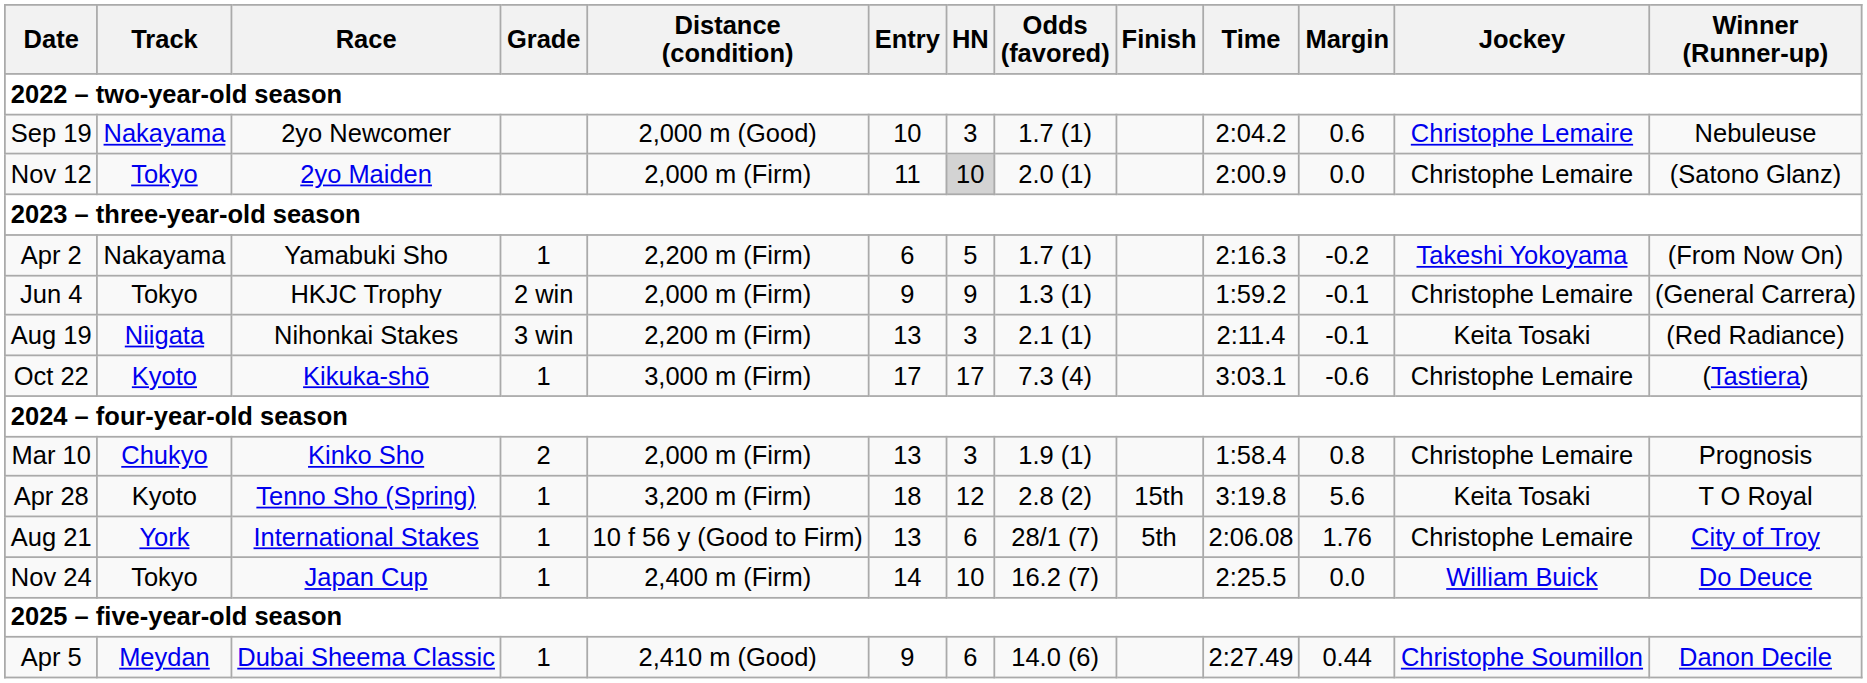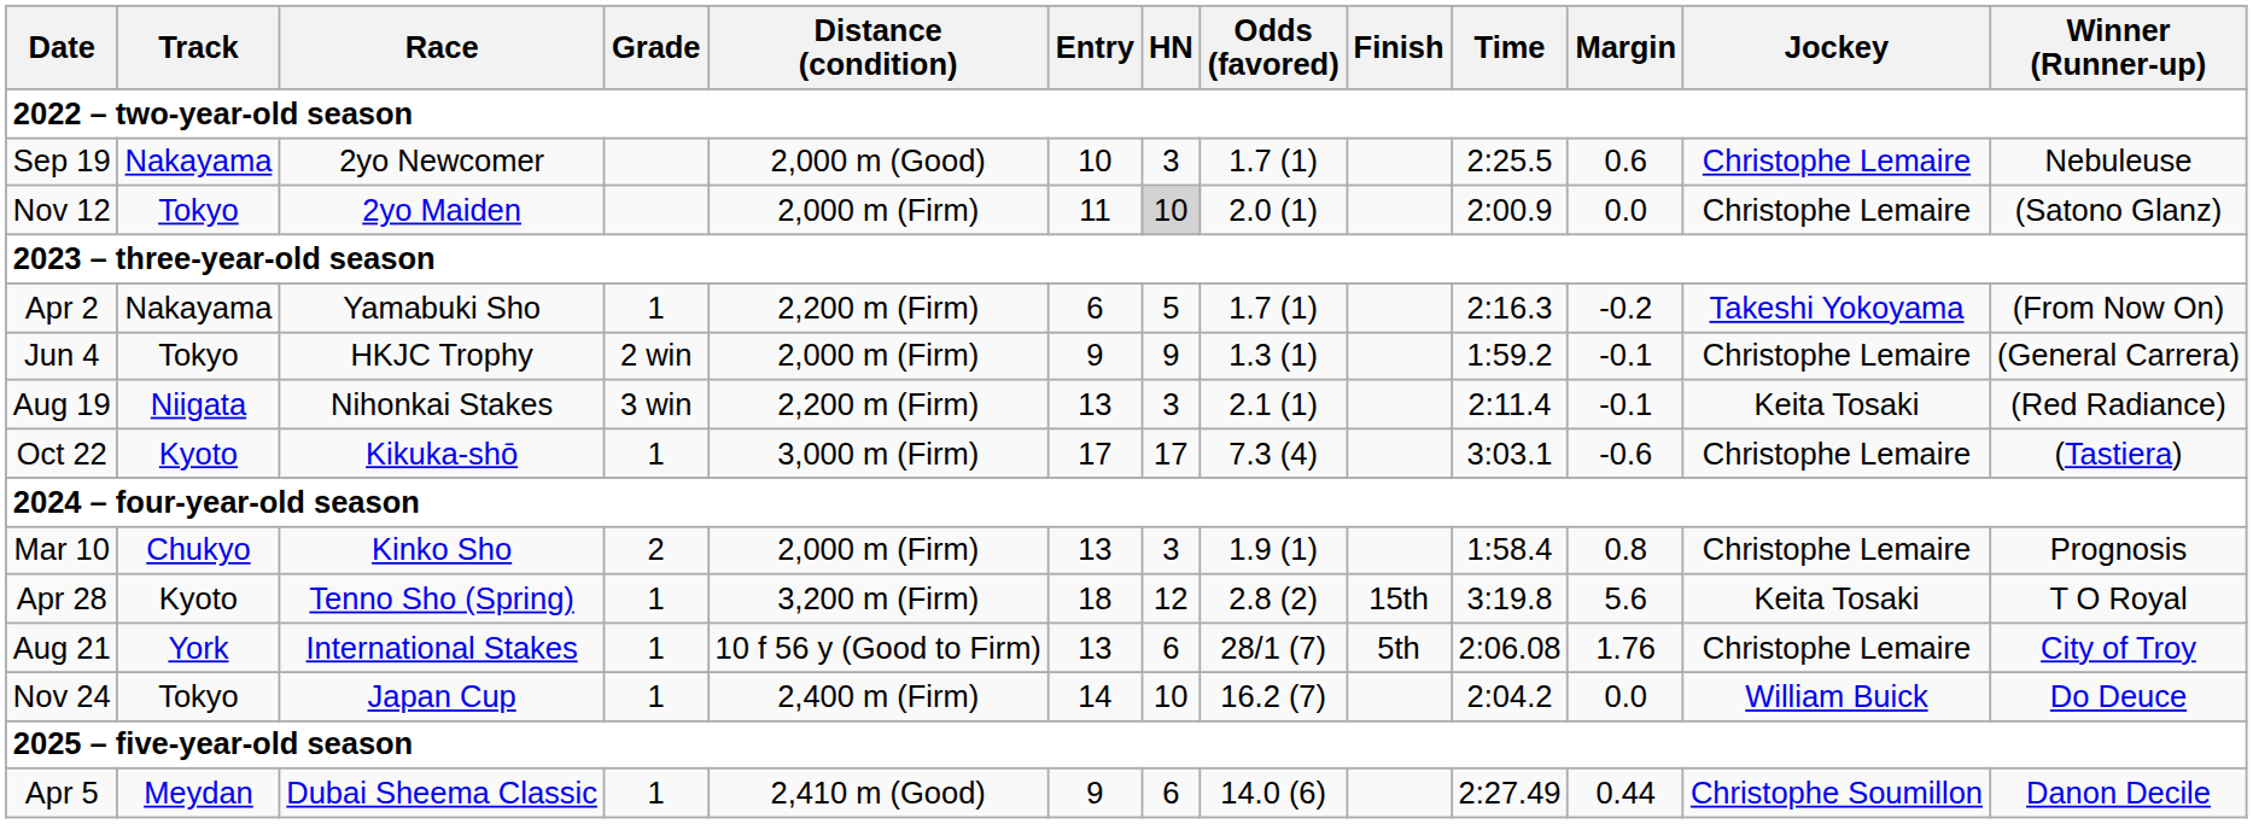 <table class="wikitable" style="border-collapse: collapse; font-size: 90%; text-align: center; white-space: nowrap">
 <tr>
 <th>Date</th>
 <th nowrap="">Track</th>
 <th>Race</th>
 <th>Grade</th>
 <th>Distance<br>(condition)</th>
 <th>Entry</th>
 <th>HN</th>
 <th>Odds<br>(favored)</th>
 <th>Finish</th>
 <th>Time</th>
 <th>Margin</th>
 <th>Jockey</th>
 <th>Winner<br>(Runner-up)</th>
 </tr>
 <tr style="background-color:white">
 <td colspan="13" align="left"><strong>2022 – two-year-old season</strong></td>
 </tr>
 <tr>
 <td>Sep 19</td>
 <td><a href='#'>Nakayama</a></td>
 <td>2yo Newcomer</td>
 <td></td>
 <td>2,000 m (Good)</td>
 <td>10</td>
 <td>3</td>
 <td>1.7 (1)</td>
 <td></td>
-<td>2:04.2</td>
+<td>2:25.5</td>
 <td>0.6</td>
 <td><a href='#'>Christophe Lemaire</a></td>
 <td>Nebuleuse</td>
 </tr>
 <tr>
 <td>Nov 12</td>
 <td><a href='#'>Tokyo</a></td>
 <td><a href='#'>2yo Maiden</a></td>
 <td></td>
 <td>2,000 m (Firm)</td>
 <td>11</td>
 <td style="background: lightgrey;">10</td>
 <td>2.0 (1)</td>
 <td></td>
 <td>2:00.9</td>
 <td>0.0</td>
 <td>Christophe Lemaire</td>
 <td>(Satono Glanz)</td>
 </tr>
 <tr style="background-color:white">
 <td colspan="13" align="left"><strong>2023 – three-year-old season</strong></td>
 </tr>
 <tr>
 <td>Apr 2</td>
 <td>Nakayama</td>
 <td>Yamabuki Sho</td>
 <td>1</td>
 <td>2,200 m (Firm)</td>
 <td>6</td>
 <td>5</td>
 <td>1.7 (1)</td>
 <td></td>
 <td>2:16.3</td>
 <td>-0.2</td>
 <td><a href='#'>Takeshi Yokoyama</a></td>
 <td>(From Now On)</td>
 </tr>
 <tr>
 <td>Jun 4</td>
 <td>Tokyo</td>
 <td>HKJC Trophy</td>
 <td>2 win</td>
 <td>2,000 m (Firm)</td>
 <td>9</td>
 <td>9</td>
 <td>1.3 (1)</td>
 <td></td>
 <td>1:59.2</td>
 <td>-0.1</td>
 <td>Christophe Lemaire</td>
 <td>(General Carrera)</td>
 </tr>
 <tr>
 <td>Aug 19</td>
 <td><a href='#'>Niigata</a></td>
 <td>Nihonkai Stakes</td>
 <td>3 win</td>
 <td>2,200 m (Firm)</td>
 <td>13</td>
 <td>3</td>
 <td>2.1 (1)</td>
 <td></td>
 <td>2:11.4</td>
 <td>-0.1</td>
 <td>Keita Tosaki</td>
 <td>(Red Radiance)</td>
 </tr>
 <tr>
 <td>Oct 22</td>
 <td><a href='#'>Kyoto</a></td>
 <td><a href='#'>Kikuka-shō</a></td>
 <td>1</td>
 <td>3,000 m (Firm)</td>
 <td>17</td>
 <td>17</td>
 <td>7.3 (4)</td>
 <td></td>
 <td>3:03.1</td>
 <td>-0.6</td>
 <td>Christophe Lemaire</td>
 <td>(<a href='#'>Tastiera</a>)</td>
 </tr>
 <tr style="background-color:white">
 <td colspan="13" align="left"><strong>2024 – four-year-old season</strong></td>
 </tr>
 <tr>
 <td>Mar 10</td>
 <td><a href='#'>Chukyo</a></td>
 <td><a href='#'>Kinko Sho</a></td>
 <td>2</td>
 <td>2,000 m (Firm)</td>
 <td>13</td>
 <td>3</td>
 <td>1.9 (1)</td>
 <td></td>
 <td>1:58.4</td>
 <td>0.8</td>
 <td>Christophe Lemaire</td>
 <td>Prognosis</td>
 </tr>
 <tr>
 <td>Apr 28</td>
 <td>Kyoto</td>
 <td><a href='#'>Tenno Sho (Spring)</a></td>
 <td>1</td>
 <td>3,200 m (Firm)</td>
 <td>18</td>
 <td>12</td>
 <td>2.8 (2)</td>
 <td>15th</td>
 <td>3:19.8</td>
 <td>5.6</td>
 <td>Keita Tosaki</td>
 <td>T O Royal</td>
 </tr>
 <tr>
 <td>Aug 21</td>
 <td><a href='#'>York</a></td>
 <td><a href='#'>International Stakes</a></td>
 <td>1</td>
 <td>10 f 56 y (Good to Firm)</td>
 <td>13</td>
 <td>6</td>
 <td>28/1 (7)</td>
 <td>5th</td>
 <td>2:06.08</td>
 <td>1.76</td>
 <td>Christophe Lemaire</td>
 <td><a href='#'>City of Troy</a></td>
 </tr>
 <tr>
 <td>Nov 24</td>
 <td>Tokyo</td>
 <td><a href='#'>Japan Cup</a></td>
 <td>1</td>
 <td>2,400 m (Firm)</td>
 <td>14</td>
 <td>10</td>
 <td>16.2 (7)</td>
 <td></td>
-<td>2:25.5</td>
+<td>2:04.2</td>
 <td>0.0</td>
 <td><a href='#'>William Buick</a></td>
 <td><a href='#'>Do Deuce</a></td>
 </tr>
 <tr style="background-color:white">
 <td colspan="13" align="left"><strong>2025 – five-year-old season</strong></td>
 </tr>
 <tr>
 <td>Apr 5</td>
 <td><a href='#'>Meydan</a></td>
 <td><a href='#'>Dubai Sheema Classic</a></td>
 <td>1</td>
 <td>2,410 m (Good)</td>
 <td>9</td>
 <td>6</td>
 <td>14.0 (6)</td>
 <td></td>
 <td>2:27.49</td>
 <td>0.44</td>
 <td><a href='#'>Christophe Soumillon</a></td>
 <td><a href='#'>Danon Decile</a></td>
 </tr>
 </table>
